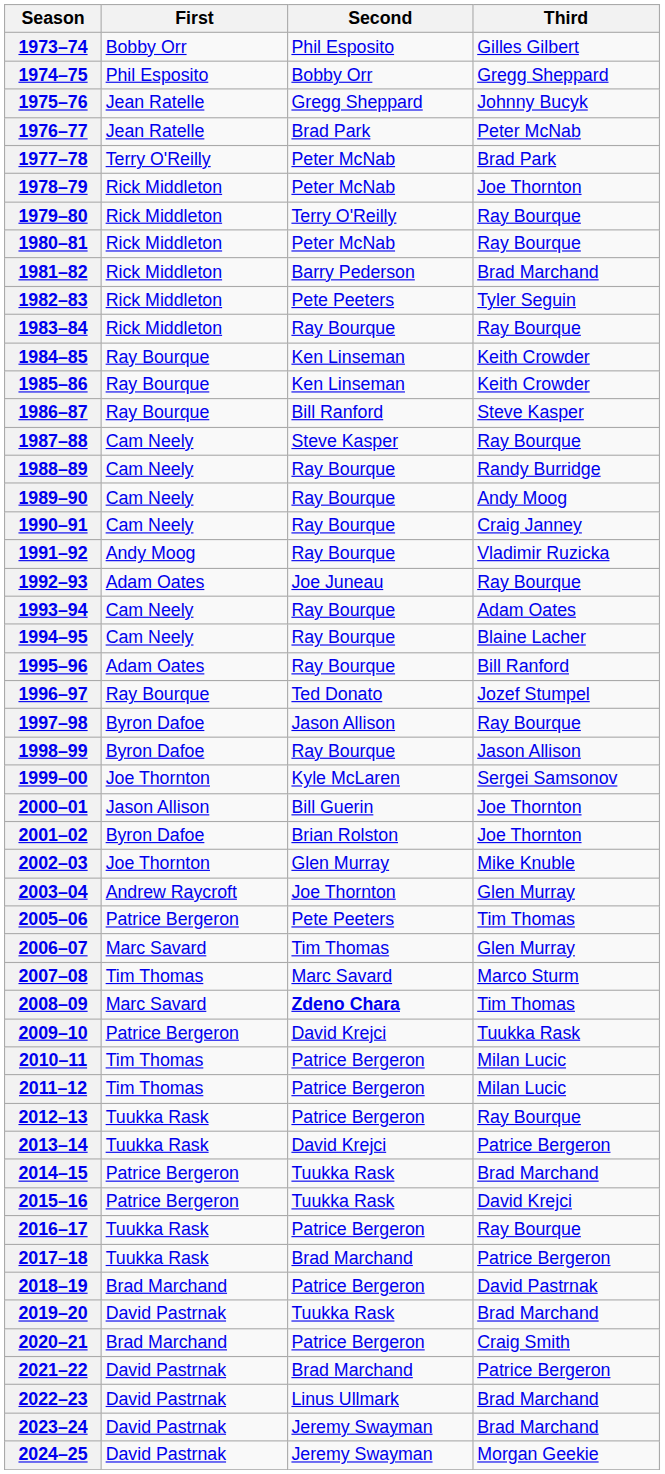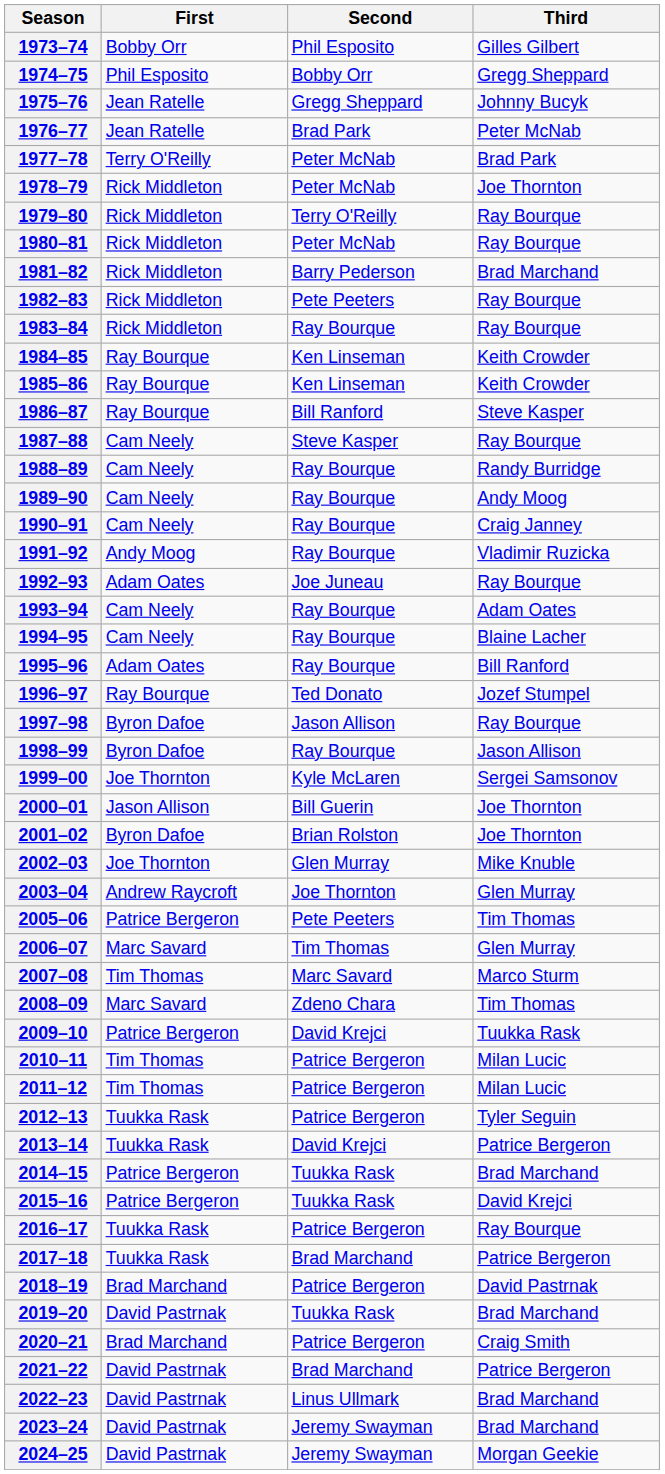 <table class="wikitable">
 <tr>
 <th scope="col" style="width:5em">Season</th>
 <th scope="col" style="width:10em">First</th>
 <th scope="col" style="width:10em">Second</th>
 <th scope="col" style="width:10em">Third</th>
 </tr>
 <tr>
 <th scope="row"><a href='#'>1973–74</a></th>
 <td><a href='#'>Bobby Orr</a></td>
 <td><a href='#'>Phil Esposito</a></td>
 <td><a href='#'>Gilles Gilbert</a></td>
 </tr>
 <tr>
 <th scope="row"><a href='#'>1974–75</a></th>
 <td><a href='#'>Phil Esposito</a></td>
 <td><a href='#'>Bobby Orr</a></td>
 <td><a href='#'>Gregg Sheppard</a></td>
 </tr>
 <tr>
 <th scope="row"><a href='#'>1975–76</a></th>
 <td><a href='#'>Jean Ratelle</a></td>
 <td><a href='#'>Gregg Sheppard</a></td>
 <td><a href='#'>Johnny Bucyk</a></td>
 </tr>
 <tr>
 <th scope="row"><a href='#'>1976–77</a></th>
 <td><a href='#'>Jean Ratelle</a></td>
 <td><a href='#'>Brad Park</a></td>
 <td><a href='#'>Peter McNab</a></td>
 </tr>
 <tr>
 <th scope="row"><a href='#'>1977–78</a></th>
 <td><a href='#'>Terry O'Reilly</a></td>
 <td><a href='#'>Peter McNab</a></td>
 <td><a href='#'>Brad Park</a></td>
 </tr>
 <tr>
 <th scope="row"><a href='#'>1978–79</a></th>
 <td><a href='#'>Rick Middleton</a></td>
 <td><a href='#'>Peter McNab</a></td>
 <td><a href='#'>Joe Thornton</a></td>
 </tr>
 <tr>
 <th scope="row"><a href='#'>1979–80</a></th>
 <td><a href='#'>Rick Middleton</a></td>
 <td><a href='#'>Terry O'Reilly</a></td>
 <td><a href='#'>Ray Bourque</a></td>
 </tr>
 <tr>
 <th scope="row"><a href='#'>1980–81</a></th>
 <td><a href='#'>Rick Middleton</a></td>
 <td><a href='#'>Peter McNab</a></td>
 <td><a href='#'>Ray Bourque</a></td>
 </tr>
 <tr>
 <th scope="row"><a href='#'>1981–82</a></th>
 <td><a href='#'>Rick Middleton</a></td>
 <td><a href='#'>Barry Pederson</a></td>
 <td><a href='#'>Brad Marchand</a></td>
 </tr>
 <tr>
 <th scope="row"><a href='#'>1982–83</a></th>
 <td><a href='#'>Rick Middleton</a></td>
 <td><a href='#'>Pete Peeters</a></td>
-<td><a href='#'>Tyler Seguin</a></td>
+<td><a href='#'>Ray Bourque</a></td>
 </tr>
 <tr>
 <th scope="row"><a href='#'>1983–84</a></th>
 <td><a href='#'>Rick Middleton</a></td>
 <td><a href='#'>Ray Bourque</a></td>
 <td><a href='#'>Ray Bourque</a></td>
 </tr>
 <tr>
 <th scope="row"><a href='#'>1984–85</a></th>
 <td><a href='#'>Ray Bourque</a></td>
 <td><a href='#'>Ken Linseman</a></td>
 <td><a href='#'>Keith Crowder</a></td>
 </tr>
 <tr>
 <th scope="row"><a href='#'>1985–86</a></th>
 <td><a href='#'>Ray Bourque</a></td>
 <td><a href='#'>Ken Linseman</a></td>
 <td><a href='#'>Keith Crowder</a></td>
 </tr>
 <tr>
 <th scope="row"><a href='#'>1986–87</a></th>
 <td><a href='#'>Ray Bourque</a></td>
 <td><a href='#'>Bill Ranford</a></td>
 <td><a href='#'>Steve Kasper</a></td>
 </tr>
 <tr>
 <th scope="row"><a href='#'>1987–88</a></th>
 <td><a href='#'>Cam Neely</a></td>
 <td><a href='#'>Steve Kasper</a></td>
 <td><a href='#'>Ray Bourque</a></td>
 </tr>
 <tr>
 <th scope="row"><a href='#'>1988–89</a></th>
 <td><a href='#'>Cam Neely</a></td>
 <td><a href='#'>Ray Bourque</a></td>
 <td><a href='#'>Randy Burridge</a></td>
 </tr>
 <tr>
 <th scope="row"><a href='#'>1989–90</a></th>
 <td><a href='#'>Cam Neely</a></td>
 <td><a href='#'>Ray Bourque</a></td>
 <td><a href='#'>Andy Moog</a></td>
 </tr>
 <tr>
 <th scope="row"><a href='#'>1990–91</a></th>
 <td><a href='#'>Cam Neely</a></td>
 <td><a href='#'>Ray Bourque</a></td>
 <td><a href='#'>Craig Janney</a></td>
 </tr>
 <tr>
 <th scope="row"><a href='#'>1991–92</a></th>
 <td><a href='#'>Andy Moog</a></td>
 <td><a href='#'>Ray Bourque</a></td>
 <td><a href='#'>Vladimir Ruzicka</a></td>
 </tr>
 <tr>
 <th scope="row"><a href='#'>1992–93</a></th>
 <td><a href='#'>Adam Oates</a></td>
 <td><a href='#'>Joe Juneau</a></td>
 <td><a href='#'>Ray Bourque</a></td>
 </tr>
 <tr>
 <th scope="row"><a href='#'>1993–94</a></th>
 <td><a href='#'>Cam Neely</a></td>
 <td><a href='#'>Ray Bourque</a></td>
 <td><a href='#'>Adam Oates</a></td>
 </tr>
 <tr>
 <th scope="row"><a href='#'>1994–95</a></th>
 <td><a href='#'>Cam Neely</a></td>
 <td><a href='#'>Ray Bourque</a></td>
 <td><a href='#'>Blaine Lacher</a></td>
 </tr>
 <tr>
 <th scope="row"><a href='#'>1995–96</a></th>
 <td><a href='#'>Adam Oates</a></td>
 <td><a href='#'>Ray Bourque</a></td>
 <td><a href='#'>Bill Ranford</a></td>
 </tr>
 <tr>
 <th scope="row"><a href='#'>1996–97</a></th>
 <td><a href='#'>Ray Bourque</a></td>
 <td><a href='#'>Ted Donato</a></td>
 <td><a href='#'>Jozef Stumpel</a></td>
 </tr>
 <tr>
 <th scope="row"><a href='#'>1997–98</a></th>
 <td><a href='#'>Byron Dafoe</a></td>
 <td><a href='#'>Jason Allison</a></td>
 <td><a href='#'>Ray Bourque</a></td>
 </tr>
 <tr>
 <th scope="row"><a href='#'>1998–99</a></th>
 <td><a href='#'>Byron Dafoe</a></td>
 <td><a href='#'>Ray Bourque</a></td>
 <td><a href='#'>Jason Allison</a></td>
 </tr>
 <tr>
 <th scope="row"><a href='#'>1999–00</a></th>
 <td><a href='#'>Joe Thornton</a></td>
 <td><a href='#'>Kyle McLaren</a></td>
 <td><a href='#'>Sergei Samsonov</a></td>
 </tr>
 <tr>
 <th scope="row"><a href='#'>2000–01</a></th>
 <td><a href='#'>Jason Allison</a></td>
 <td><a href='#'>Bill Guerin</a></td>
 <td><a href='#'>Joe Thornton</a></td>
 </tr>
 <tr>
 <th scope="row"><a href='#'>2001–02</a></th>
 <td><a href='#'>Byron Dafoe</a></td>
 <td><a href='#'>Brian Rolston</a></td>
 <td><a href='#'>Joe Thornton</a></td>
 </tr>
 <tr>
 <th scope="row"><a href='#'>2002–03</a></th>
 <td><a href='#'>Joe Thornton</a></td>
 <td><a href='#'>Glen Murray</a></td>
 <td><a href='#'>Mike Knuble</a></td>
 </tr>
 <tr>
 <th scope="row"><a href='#'>2003–04</a></th>
 <td><a href='#'>Andrew Raycroft</a></td>
 <td><a href='#'>Joe Thornton</a></td>
 <td><a href='#'>Glen Murray</a></td>
 </tr>
 <tr>
 <th scope="row"><a href='#'>2005–06</a></th>
 <td><a href='#'>Patrice Bergeron</a></td>
 <td><a href='#'>Pete Peeters</a></td>
 <td><a href='#'>Tim Thomas</a></td>
 </tr>
 <tr>
 <th scope="row"><a href='#'>2006–07</a></th>
 <td><a href='#'>Marc Savard</a></td>
 <td><a href='#'>Tim Thomas</a></td>
 <td><a href='#'>Glen Murray</a></td>
 </tr>
 <tr>
 <th scope="row"><a href='#'>2007–08</a></th>
 <td><a href='#'>Tim Thomas</a></td>
 <td><a href='#'>Marc Savard</a></td>
 <td><a href='#'>Marco Sturm</a></td>
 </tr>
 <tr>
 <th scope="row"><a href='#'>2008–09</a></th>
 <td><a href='#'>Marc Savard</a></td>
-<td><strong><a href='#'>Zdeno Chara</a></strong></td>
+<td><a href='#'>Zdeno Chara</a></td>
 <td><a href='#'>Tim Thomas</a></td>
 </tr>
 <tr>
 <th scope="row"><a href='#'>2009–10</a></th>
 <td><a href='#'>Patrice Bergeron</a></td>
 <td><a href='#'>David Krejci</a></td>
 <td><a href='#'>Tuukka Rask</a></td>
 </tr>
 <tr>
 <th scope="row"><a href='#'>2010–11</a></th>
 <td><a href='#'>Tim Thomas</a></td>
 <td><a href='#'>Patrice Bergeron</a></td>
 <td><a href='#'>Milan Lucic</a></td>
 </tr>
 <tr>
 <th scope="row"><a href='#'>2011–12</a></th>
 <td><a href='#'>Tim Thomas</a></td>
 <td><a href='#'>Patrice Bergeron</a></td>
 <td><a href='#'>Milan Lucic</a></td>
 </tr>
 <tr>
 <th scope="row"><a href='#'>2012–13</a></th>
 <td><a href='#'>Tuukka Rask</a></td>
 <td><a href='#'>Patrice Bergeron</a></td>
-<td><a href='#'>Ray Bourque</a></td>
+<td><a href='#'>Tyler Seguin</a></td>
 </tr>
 <tr>
 <th scope="row"><a href='#'>2013–14</a></th>
 <td><a href='#'>Tuukka Rask</a></td>
 <td><a href='#'>David Krejci</a></td>
 <td><a href='#'>Patrice Bergeron</a></td>
 </tr>
 <tr>
 <th scope="row"><a href='#'>2014–15</a></th>
 <td><a href='#'>Patrice Bergeron</a></td>
 <td><a href='#'>Tuukka Rask</a></td>
 <td><a href='#'>Brad Marchand</a></td>
 </tr>
 <tr>
 <th scope="row"><a href='#'>2015–16</a></th>
 <td><a href='#'>Patrice Bergeron</a></td>
 <td><a href='#'>Tuukka Rask</a></td>
 <td><a href='#'>David Krejci</a></td>
 </tr>
 <tr>
 <th scope="row"><a href='#'>2016–17</a></th>
 <td><a href='#'>Tuukka Rask</a></td>
 <td><a href='#'>Patrice Bergeron</a></td>
 <td><a href='#'>Ray Bourque</a></td>
 </tr>
 <tr>
 <th scope="row"><a href='#'>2017–18</a></th>
 <td><a href='#'>Tuukka Rask</a></td>
 <td><a href='#'>Brad Marchand</a></td>
 <td><a href='#'>Patrice Bergeron</a></td>
 </tr>
 <tr>
 <th scope="row"><a href='#'>2018–19</a></th>
 <td><a href='#'>Brad Marchand</a></td>
 <td><a href='#'>Patrice Bergeron</a></td>
 <td><a href='#'>David Pastrnak</a></td>
 </tr>
 <tr>
 <th scope="row"><a href='#'>2019–20</a></th>
 <td><a href='#'>David Pastrnak</a></td>
 <td><a href='#'>Tuukka Rask</a></td>
 <td><a href='#'>Brad Marchand</a></td>
 </tr>
 <tr>
 <th scope="row"><a href='#'>2020–21</a></th>
 <td><a href='#'>Brad Marchand</a></td>
 <td><a href='#'>Patrice Bergeron</a></td>
 <td><a href='#'>Craig Smith</a></td>
 </tr>
 <tr>
 <th scope="row"><a href='#'>2021–22</a></th>
 <td><a href='#'>David Pastrnak</a></td>
 <td><a href='#'>Brad Marchand</a></td>
 <td><a href='#'>Patrice Bergeron</a></td>
 </tr>
 <tr>
 <th scope="row"><a href='#'>2022–23</a></th>
 <td><a href='#'>David Pastrnak</a></td>
 <td><a href='#'>Linus Ullmark</a></td>
 <td><a href='#'>Brad Marchand</a></td>
 </tr>
 <tr>
 <th scope="row"><a href='#'>2023–24</a></th>
 <td><a href='#'>David Pastrnak</a></td>
 <td><a href='#'>Jeremy Swayman</a></td>
 <td><a href='#'>Brad Marchand</a></td>
 </tr>
 <tr>
 <th scope="row"><a href='#'>2024–25</a></th>
 <td><a href='#'>David Pastrnak</a></td>
 <td><a href='#'>Jeremy Swayman</a></td>
 <td><a href='#'>Morgan Geekie</a></td>
 </tr>
 </table>
